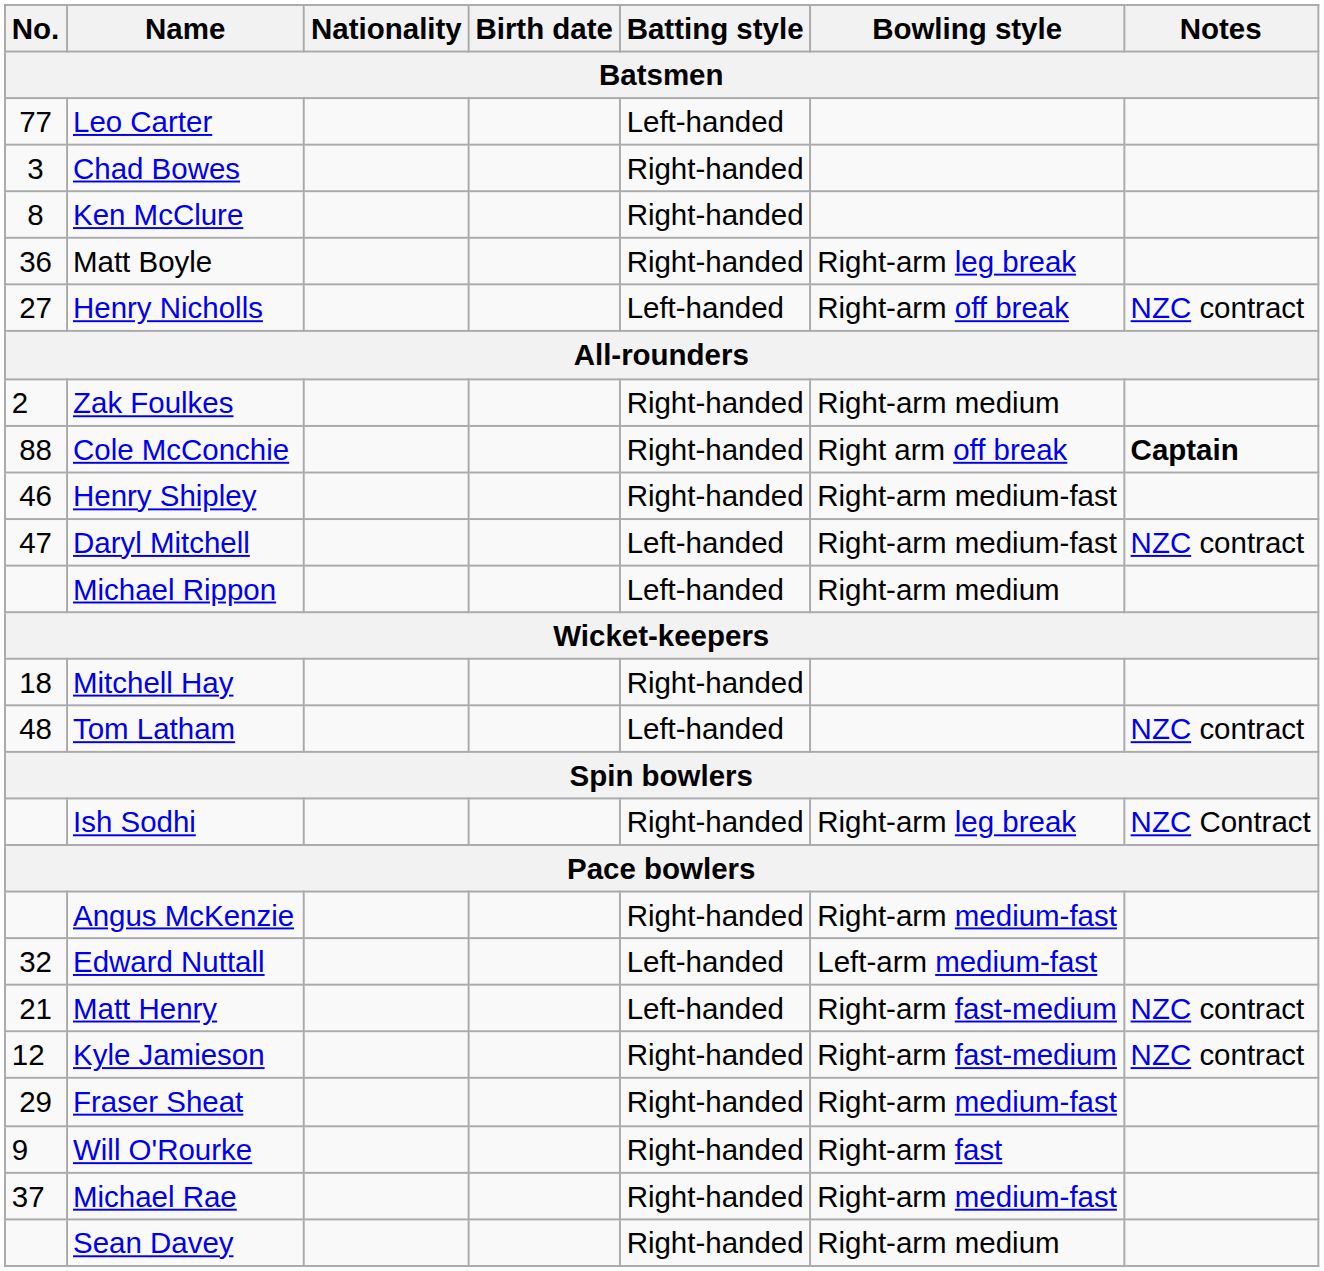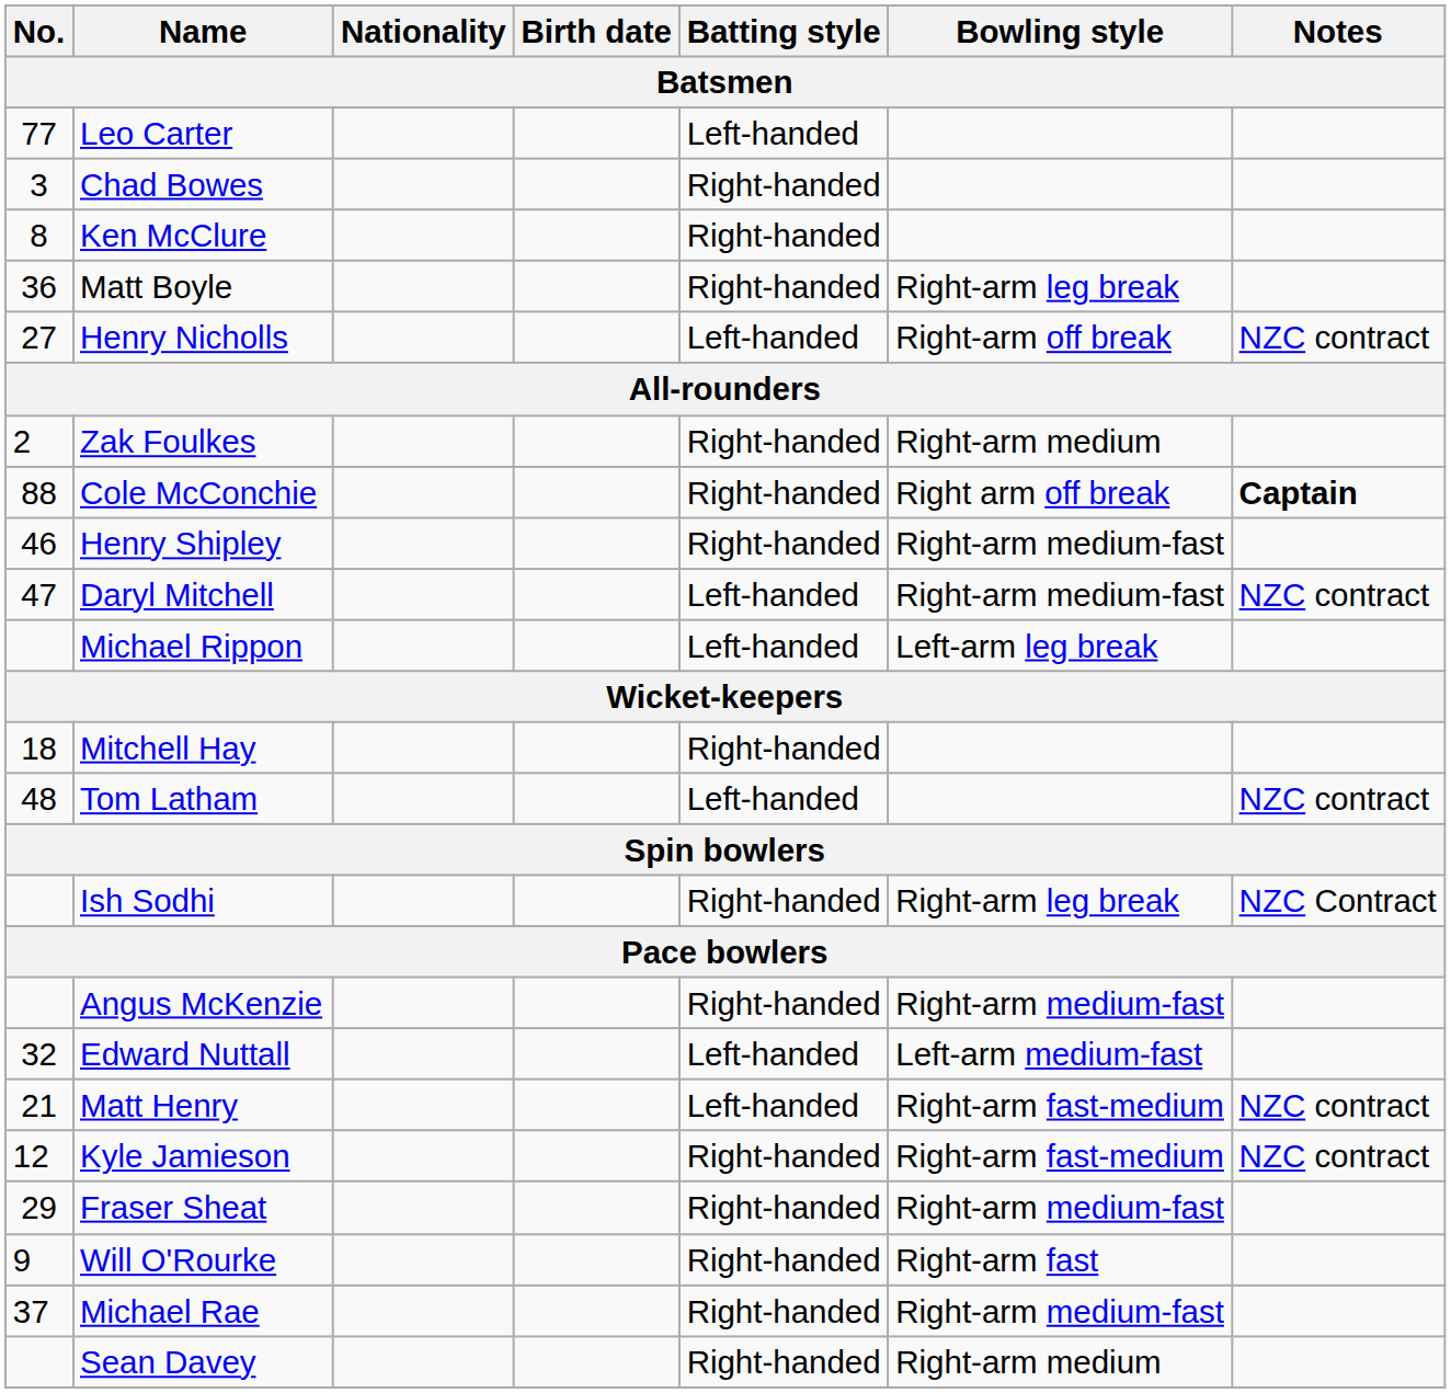 <table class="wikitable"  style="font-size:95%;">
 <tr>
 <th>No.</th>
 <th>Name</th>
 <th>Nationality</th>
 <th>Birth date</th>
 <th>Batting style</th>
 <th>Bowling style</th>
 <th>Notes</th>
 </tr>
 <tr>
 <th colspan="7">Batsmen</th>
 </tr>
 <tr>
 <td style="text-align:center">77</td>
 <td><a href='#'>Leo Carter</a></td>
 <td></td>
 <td></td>
 <td>Left-handed</td>
 <td></td>
 <td></td>
 </tr>
 <tr>
 <td style="text-align:center">3</td>
 <td><a href='#'>Chad Bowes</a> </td>
 <td></td>
 <td></td>
 <td>Right-handed</td>
 <td></td>
 <td></td>
 </tr>
 <tr>
 <td style="text-align:center">8</td>
 <td><a href='#'>Ken McClure</a></td>
 <td></td>
 <td></td>
 <td>Right-handed</td>
 <td></td>
 <td></td>
 </tr>
 <tr>
 <td style="text-align:center">36</td>
 <td>Matt Boyle</td>
 <td></td>
 <td></td>
 <td>Right-handed</td>
 <td>Right-arm <a href='#'>leg break</a></td>
 <td></td>
 </tr>
 <tr>
 <td style="text-align:center">27</td>
 <td><a href='#'>Henry Nicholls</a> </td>
 <td></td>
 <td></td>
 <td>Left-handed</td>
 <td>Right-arm <a href='#'>off break</a></td>
 <td><a href='#'>NZC</a> contract</td>
 </tr>
 <tr>
 <th colspan="7">All-rounders</th>
 </tr>
 <tr>
 <td>2</td>
 <td><a href='#'>Zak Foulkes</a></td>
 <td></td>
 <td></td>
 <td>Right-handed</td>
 <td>Right-arm medium</td>
 <td></td>
 </tr>
 <tr>
 <td style="text-align:center">88</td>
 <td><a href='#'>Cole McConchie</a> </td>
 <td></td>
 <td></td>
 <td>Right-handed</td>
 <td>Right arm <a href='#'>off break</a></td>
 <td><strong>Captain</strong></td>
 </tr>
 <tr>
 <td style="text-align:center">46</td>
 <td><a href='#'>Henry Shipley</a> </td>
 <td></td>
 <td></td>
 <td>Right-handed</td>
 <td>Right-arm medium-fast</td>
 <td></td>
 </tr>
 <tr>
 <td style="text-align:center">47</td>
 <td><a href='#'>Daryl Mitchell</a> </td>
 <td></td>
 <td></td>
 <td>Left-handed</td>
 <td>Right-arm medium-fast</td>
 <td><a href='#'>NZC</a> contract</td>
 </tr>
 <tr>
 <td></td>
 <td><a href='#'>Michael Rippon</a> </td>
 <td></td>
 <td></td>
 <td>Left-handed</td>
-<td>Right-arm medium</td>
+<td>Left-arm <a href='#'>leg break</a></td>
 <td></td>
 </tr>
 <tr>
 <th colspan="7">Wicket-keepers</th>
 </tr>
 <tr>
 <td style="text-align:center">18</td>
 <td><a href='#'>Mitchell Hay</a></td>
 <td></td>
 <td></td>
 <td>Right-handed</td>
 <td></td>
 <td></td>
 </tr>
 <tr>
 <td style="text-align:center">48</td>
 <td><a href='#'>Tom Latham</a> </td>
 <td></td>
 <td></td>
 <td>Left-handed</td>
 <td></td>
 <td><a href='#'>NZC</a> contract</td>
 </tr>
 <tr>
 <th colspan="7">Spin bowlers</th>
 </tr>
 <tr>
 <td style="text-align:center"></td>
 <td><a href='#'>Ish Sodhi</a> </td>
 <td></td>
 <td></td>
 <td>Right-handed</td>
 <td>Right-arm <a href='#'>leg break</a></td>
 <td><a href='#'>NZC</a> Contract</td>
 </tr>
 <tr>
 <th colspan="7">Pace bowlers</th>
 </tr>
 <tr>
 <td style="text-align:center"></td>
 <td><a href='#'>Angus McKenzie</a></td>
 <td></td>
 <td></td>
 <td>Right-handed</td>
 <td>Right-arm <a href='#'>medium-fast</a></td>
 <td></td>
 </tr>
 <tr>
 <td style="text-align:center">32</td>
 <td><a href='#'>Edward Nuttall</a></td>
 <td></td>
 <td></td>
 <td>Left-handed</td>
 <td>Left-arm <a href='#'>medium-fast</a></td>
 <td></td>
 </tr>
 <tr>
 <td style="text-align:center">21</td>
 <td><a href='#'>Matt Henry</a> </td>
 <td></td>
 <td></td>
 <td>Left-handed</td>
 <td>Right-arm <a href='#'>fast-medium</a></td>
 <td><a href='#'>NZC</a> contract</td>
 </tr>
 <tr>
 <td>12</td>
 <td><a href='#'>Kyle Jamieson</a> </td>
 <td></td>
 <td></td>
 <td>Right-handed</td>
 <td>Right-arm <a href='#'>fast-medium</a></td>
 <td><a href='#'>NZC</a> contract</td>
 </tr>
 <tr>
 <td style="text-align:center">29</td>
 <td><a href='#'>Fraser Sheat</a></td>
 <td></td>
 <td></td>
 <td>Right-handed</td>
 <td>Right-arm <a href='#'>medium-fast</a></td>
 <td></td>
 </tr>
 <tr>
 <td>9</td>
 <td><a href='#'>Will O'Rourke</a> </td>
 <td></td>
 <td></td>
 <td>Right-handed</td>
 <td>Right-arm <a href='#'>fast</a></td>
 <td></td>
 </tr>
 <tr>
 <td>37</td>
 <td><a href='#'>Michael Rae</a></td>
 <td></td>
 <td></td>
 <td>Right-handed</td>
 <td>Right-arm <a href='#'>medium-fast</a></td>
 <td></td>
 </tr>
 <tr>
 <td></td>
 <td><a href='#'>Sean Davey</a></td>
 <td></td>
 <td></td>
 <td>Right-handed</td>
 <td>Right-arm medium</td>
 <td></td>
 </tr>
 </table>
